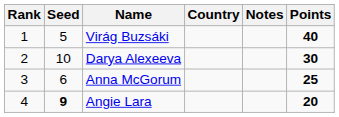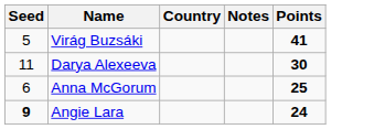 <table class="wikitable" style="text-align:center;">
 <tr>
-<th>Rank</th>
 <th>Seed</th>
 <th>Name</th>
 <th>Country</th>
 <th>Notes</th>
 <th>Points</th>
 </tr>
 <tr>
-<td>1</td>
 <td>5</td>
 <td align=left><a href='#'>Virág Buzsáki</a></td>
 <td align=left></td>
 <td></td>
-<td><strong>40</strong></td>
+<td><strong>41</strong></td>
 </tr>
 <tr>
-<td>2</td>
-<td>10</td>
+<td>11</td>
 <td align=left><a href='#'>Darya Alexeeva</a></td>
 <td align=left></td>
 <td></td>
 <td><strong>30</strong></td>
 </tr>
 <tr>
-<td>3</td>
 <td>6</td>
 <td align=left><a href='#'>Anna McGorum</a></td>
 <td align=left></td>
 <td></td>
 <td><strong>25</strong></td>
 </tr>
 <tr>
-<td>4</td>
 <td><strong>9</strong></td>
 <td align=left><a href='#'>Angie Lara</a></td>
 <td align=left></td>
 <td></td>
-<td><strong>20</strong></td>
+<td><strong>24</strong></td>
 </tr>
 </table>
